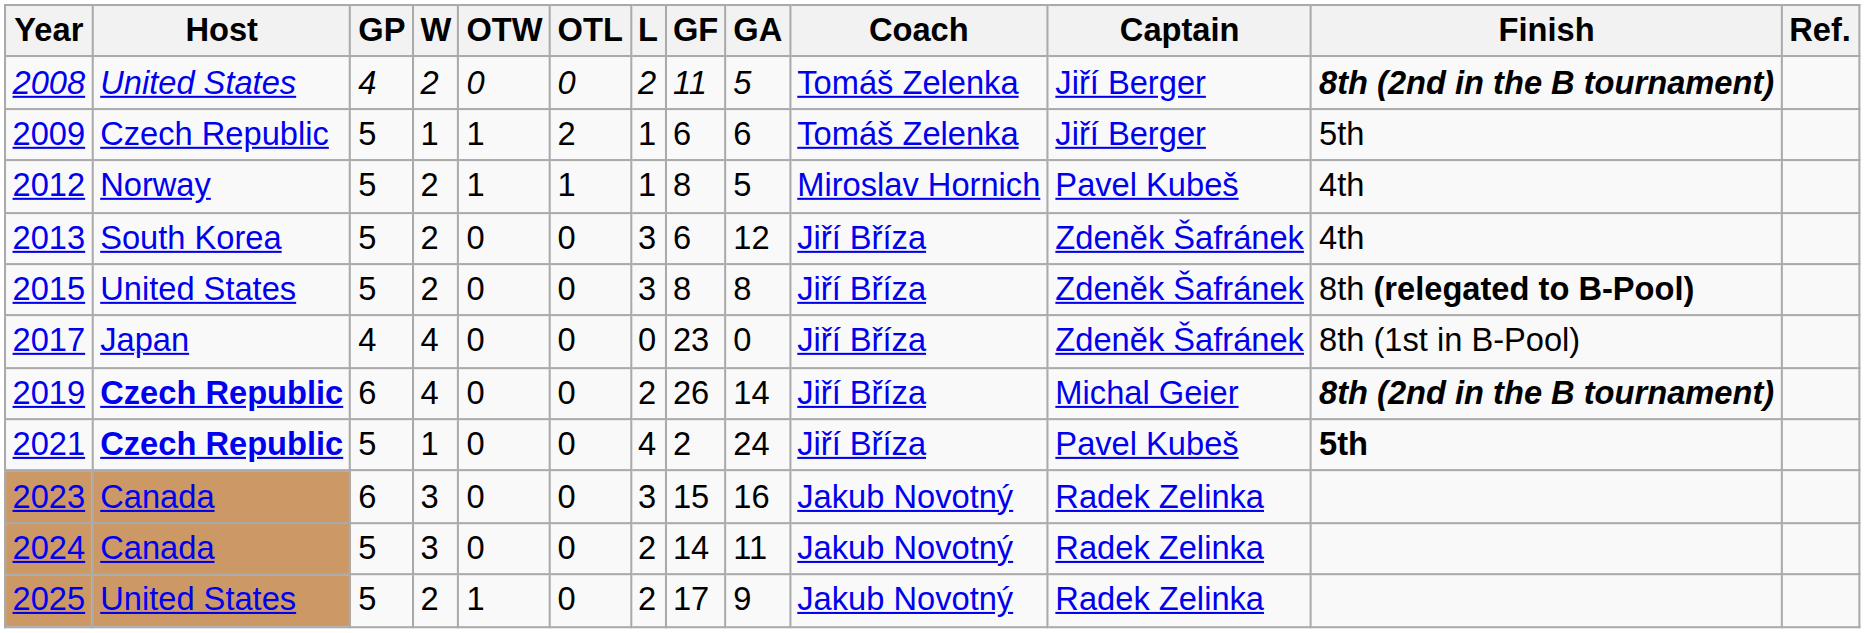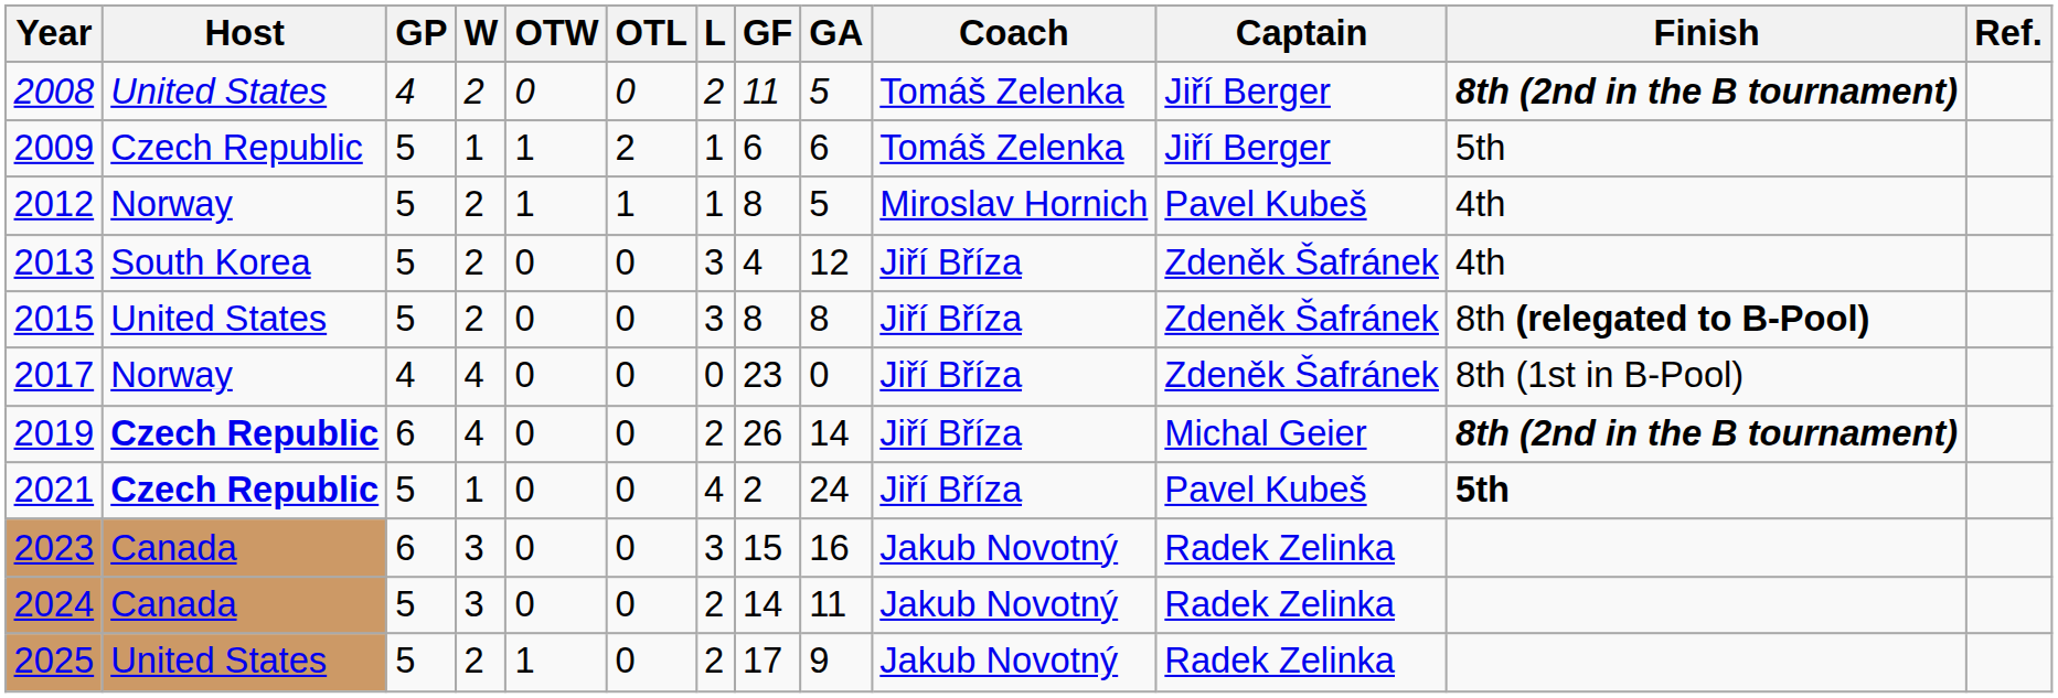 <table class="wikitable sortable">
 <tr>
 <th>Year</th>
 <th>Host</th>
 <th>GP</th>
 <th>W</th>
 <th>OTW</th>
 <th>OTL</th>
 <th>L</th>
 <th>GF</th>
 <th>GA</th>
 <th>Coach</th>
 <th>Captain</th>
 <th>Finish</th>
 <th class="unsortable">Ref.</th>
 </tr>
 <tr>
 <td><a href='#'><em>2008</em></a></td>
 <td><em> <a href='#'>United States</a></em></td>
 <td><em>4</em></td>
 <td><em>2</em></td>
 <td><em>0</em></td>
 <td><em>0</em></td>
 <td><em>2</em></td>
 <td><em>11</em></td>
 <td><em>5</em></td>
 <td><a href='#'>Tomáš Zelenka</a></td>
 <td><a href='#'>Jiří Berger</a></td>
 <td><strong><em>8th<strong> (2nd in the B tournament)<em></td>
 <td></td>
 </tr>
 <tr>
 <td><a href='#'>2009</a></td>
 <td> </strong><a href='#'>Czech Republic</a><strong></td>
 <td>5</td>
 <td>1</td>
 <td>1</td>
 <td>2</td>
 <td>1</td>
 <td>6</td>
 <td>6</td>
 <td><a href='#'>Tomáš Zelenka</a></td>
 <td><a href='#'>Jiří Berger</a></td>
 <td></strong>5th<strong></td>
 <td></td>
 </tr>
 <tr>
 <td><a href='#'>2012</a></td>
 <td> <a href='#'>Norway</a></td>
 <td>5</td>
 <td>2</td>
 <td>1</td>
 <td>1</td>
 <td>1</td>
 <td>8</td>
 <td>5</td>
 <td><a href='#'>Miroslav Hornich</a></td>
 <td><a href='#'>Pavel Kubeš</a></td>
 <td></strong>4th<strong></td>
 <td></td>
 </tr>
 <tr>
 <td><a href='#'>2013</a></td>
 <td> <a href='#'>South Korea</a></td>
 <td>5</td>
 <td>2</td>
 <td>0</td>
 <td>0</td>
 <td>3</td>
-<td>6</td>
+<td>4</td>
 <td>12</td>
 <td><a href='#'>Jiří Bříza</a></td>
 <td><a href='#'>Zdeněk Šafránek</a></td>
 <td></strong>4th<strong></td>
 <td></td>
 </tr>
 <tr>
 <td><a href='#'>2015</a></td>
 <td> <a href='#'>United States</a></td>
 <td>5</td>
 <td>2</td>
 <td>0</td>
 <td>0</td>
 <td>3</td>
 <td>8</td>
 <td>8</td>
 <td><a href='#'>Jiří Bříza</a></td>
 <td><a href='#'>Zdeněk Šafránek</a></td>
 <td></strong>8th<strong> (relegated to B-Pool)</td>
 <td></td>
 </tr>
 <tr>
 <td><a href='#'></em>2017<em></a></td>
-<td></em> <a href='#'>Japan</a><em></td>
+<td> <a href='#'>Norway</a></td>
 <td></em>4<em></td>
 <td></em>4<em></td>
 <td></em>0<em></td>
 <td></em>0<em></td>
 <td></em>0<em></td>
 <td></em>23<em></td>
 <td></em>0<em></td>
 <td><a href='#'>Jiří Bříza</a></td>
 <td><a href='#'>Zdeněk Šafránek</a></td>
 <td></em></strong>8th</strong> (1st in B-Pool)</em></td>
 <td></td>
 </tr>
 <tr>
 <td><a href='#'>2019</a></td>
 <td> <strong><a href='#'>Czech Republic</a></strong></td>
 <td>6</td>
 <td>4</td>
 <td>0</td>
 <td>0</td>
 <td>2</td>
 <td>26</td>
 <td>14</td>
 <td><a href='#'>Jiří Bříza</a></td>
 <td><a href='#'>Michal Geier</a></td>
 <td><strong><em>8th<strong> (2nd in the B tournament)<em></td>
 <td></td>
 </tr>
 <tr>
 <td><a href='#'>2021</a></td>
 <td> <strong><a href='#'>Czech Republic</a></strong></td>
 <td>5</td>
 <td>1</td>
 <td>0</td>
 <td>0</td>
 <td>4</td>
 <td>2</td>
 <td>24</td>
 <td><a href='#'>Jiří Bříza</a></td>
 <td><a href='#'>Pavel Kubeš</a></td>
 <td><strong>5th</strong></td>
 <td></td>
 </tr>
 <tr>
 <td style="background:#c96;"><a href='#'>2023</a></td>
 <td style="background:#c96;"> <a href='#'>Canada</a></td>
 <td>6</td>
 <td>3</td>
 <td>0</td>
 <td>0</td>
 <td>3</td>
 <td>15</td>
 <td>16</td>
 <td><a href='#'>Jakub Novotný</a></td>
 <td><a href='#'>Radek Zelinka</a></td>
 <td></td>
 <td></td>
 </tr>
 <tr>
 <td style="background:#c96;"><a href='#'>2024</a></td>
 <td style="background:#c96;"> <a href='#'>Canada</a></td>
 <td>5</td>
 <td>3</td>
 <td>0</td>
 <td>0</td>
 <td>2</td>
 <td>14</td>
 <td>11</td>
 <td><a href='#'>Jakub Novotný</a></td>
 <td><a href='#'>Radek Zelinka</a></td>
 <td></td>
 <td></td>
 </tr>
 <tr>
 <td style="background:#c96;"><a href='#'>2025</a></td>
 <td style="background:#c96;"> <a href='#'>United States</a></td>
 <td>5</td>
 <td>2</td>
 <td>1</td>
 <td>0</td>
 <td>2</td>
 <td>17</td>
 <td>9</td>
 <td><a href='#'>Jakub Novotný</a></td>
 <td><a href='#'>Radek Zelinka</a></td>
 <td></td>
 <td></td>
 </tr>
 </table>
